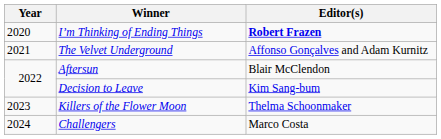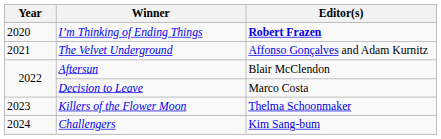 <table class="wikitable" width="95%" cellpadding="5">
 <tr>
 <th width="100"><strong>Year</strong></th>
 <th width="450"><strong>Winner</strong></th>
 <th width="450"><strong>Editor(s)</strong></th>
 </tr>
 <tr>
 <td>2020</td>
 <td><em><a href='#'>I’m Thinking of Ending Things</a></em></td>
 <td><strong><a href='#'>Robert Frazen</a></strong></td>
 </tr>
 <tr>
 <td>2021</td>
 <td><em><a href='#'>The Velvet Underground</a></em></td>
 <td><a href='#'>Affonso Gonçalves</a> and Adam Kurnitz</td>
 </tr>
 <tr>
 <td rowspan="2" style="text-align:center;">2022</td>
 <td><em><a href='#'>Aftersun</a></em></td>
 <td>Blair McClendon</td>
 </tr>
 <tr>
 <td><em><a href='#'>Decision to Leave</a></em></td>
-<td><a href='#'>Kim Sang-bum</a></td>
+<td>Marco Costa</td>
 </tr>
 <tr>
 <td>2023</td>
 <td><em><a href='#'>Killers of the Flower Moon</a></em></td>
 <td><a href='#'>Thelma Schoonmaker</a></td>
 </tr>
 <tr>
 <td>2024</td>
 <td><em><a href='#'>Challengers</a></em></td>
-<td>Marco Costa</td>
+<td><a href='#'>Kim Sang-bum</a></td>
 </tr>
 </table>
